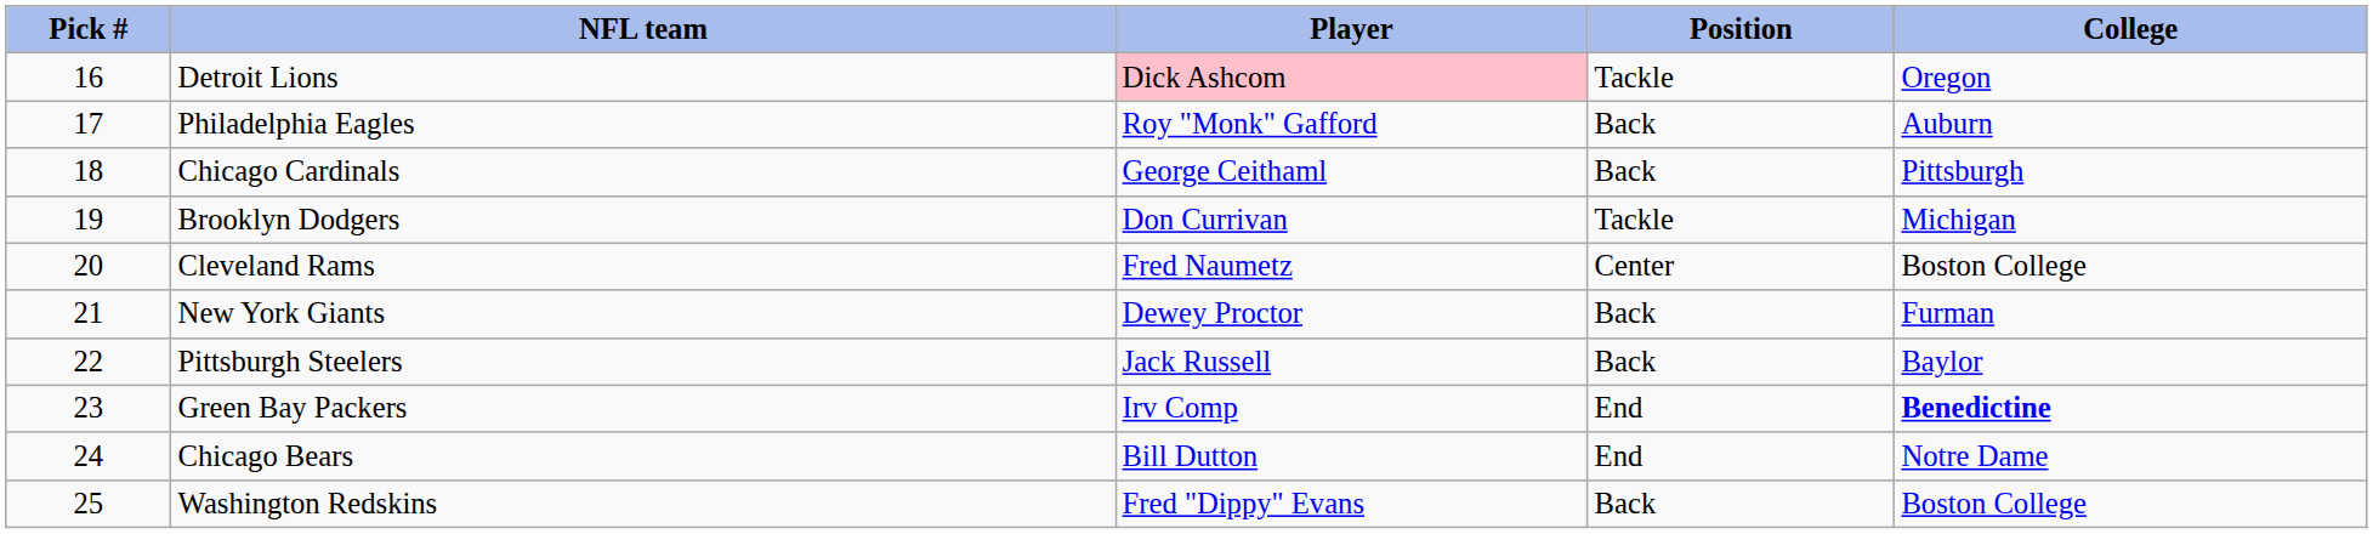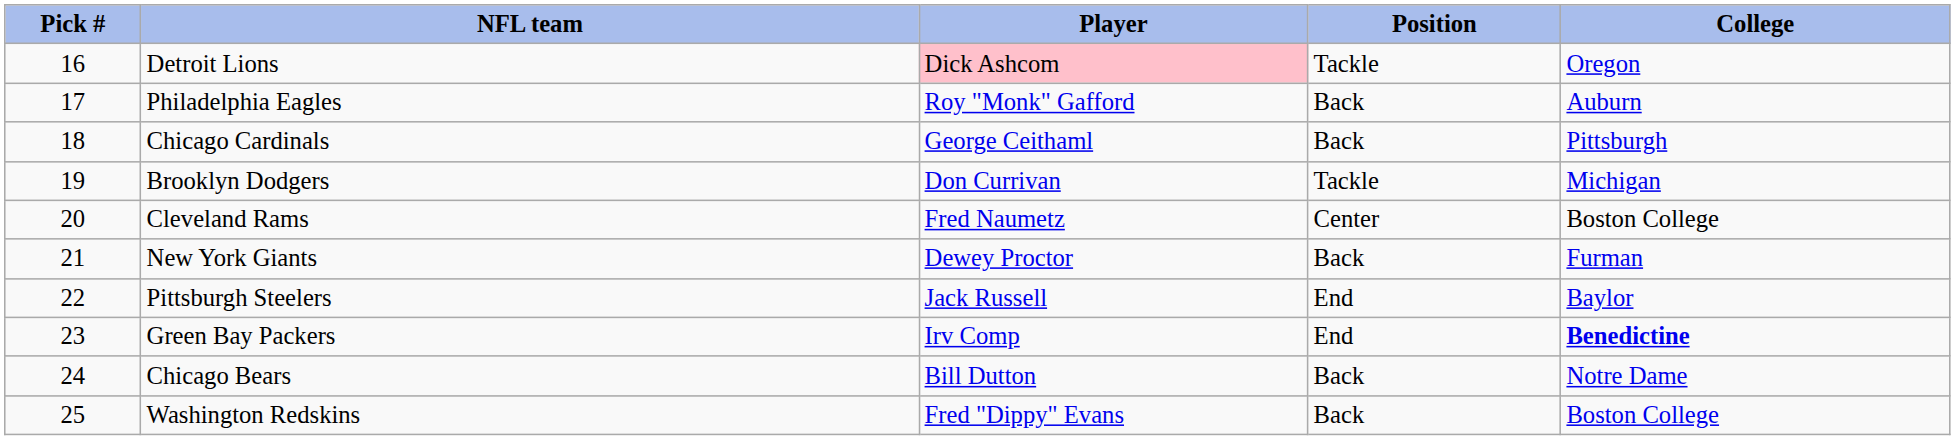 <table class="wikitable sortable sortable" style="width: 100%">
 <tr>
 <th style="background:#A8BDEC;" width=7%>Pick #</th>
 <th width=40% style="background:#A8BDEC;">NFL team</th>
 <th width=20% style="background:#A8BDEC;">Player</th>
 <th width=13% style="background:#A8BDEC;">Position</th>
 <th style="background:#A8BDEC;">College</th>
 </tr>
 <tr>
 <td align=center>16</td>
 <td>Detroit Lions</td>
 <td style="background: pink;">Dick Ashcom</td>
 <td>Tackle</td>
 <td><a href='#'>Oregon</a></td>
 </tr>
 <tr>
 <td align=center>17</td>
 <td>Philadelphia Eagles</td>
 <td><a href='#'>Roy "Monk" Gafford</a></td>
 <td>Back</td>
 <td><a href='#'>Auburn</a></td>
 </tr>
 <tr>
 <td align=center>18</td>
 <td>Chicago Cardinals</td>
 <td><a href='#'>George Ceithaml</a></td>
 <td>Back</td>
 <td><a href='#'>Pittsburgh</a></td>
 </tr>
 <tr>
 <td align=center>19</td>
 <td>Brooklyn Dodgers</td>
 <td><a href='#'>Don Currivan</a></td>
 <td>Tackle</td>
 <td><a href='#'>Michigan</a></td>
 </tr>
 <tr>
 <td align=center>20</td>
 <td>Cleveland Rams</td>
 <td><a href='#'>Fred Naumetz</a></td>
 <td>Center</td>
 <td>Boston College</td>
 </tr>
 <tr>
 <td align=center>21</td>
 <td>New York Giants</td>
 <td><a href='#'>Dewey Proctor</a></td>
 <td>Back</td>
 <td><a href='#'>Furman</a></td>
 </tr>
 <tr>
 <td align=center>22</td>
 <td>Pittsburgh Steelers</td>
 <td><a href='#'>Jack Russell</a></td>
-<td>Back</td>
+<td>End</td>
 <td><a href='#'>Baylor</a></td>
 </tr>
 <tr>
 <td align=center>23</td>
 <td>Green Bay Packers</td>
 <td><a href='#'>Irv Comp</a></td>
 <td>End</td>
 <td><strong><a href='#'>Benedictine</a></strong></td>
 </tr>
 <tr>
 <td align=center>24</td>
 <td>Chicago Bears</td>
 <td><a href='#'>Bill Dutton</a></td>
-<td>End</td>
+<td>Back</td>
 <td><a href='#'>Notre Dame</a></td>
 </tr>
 <tr>
 <td align=center>25</td>
 <td>Washington Redskins</td>
 <td><a href='#'>Fred "Dippy" Evans</a></td>
 <td>Back</td>
 <td><a href='#'>Boston College</a></td>
 </tr>
 </table>
